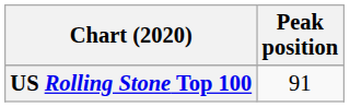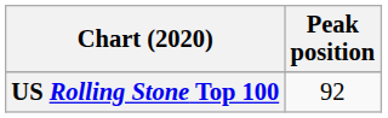 <table class="wikitable sortable plainrowheaders" style="text-align:center">
 <tr>
 <th>Chart (2020)</th>
 <th>Peak<br>position</th>
 </tr>
 <tr>
 </tr>
 <tr>
 </tr>
 <tr>
 </tr>
 <tr>
 </tr>
 <tr>
 </tr>
 <tr>
 <th scope="row">US <a href='#'><em>Rolling Stone</em> Top 100</a></th>
-<td>91</td>
+<td>92</td>
 </tr>
 </table>
